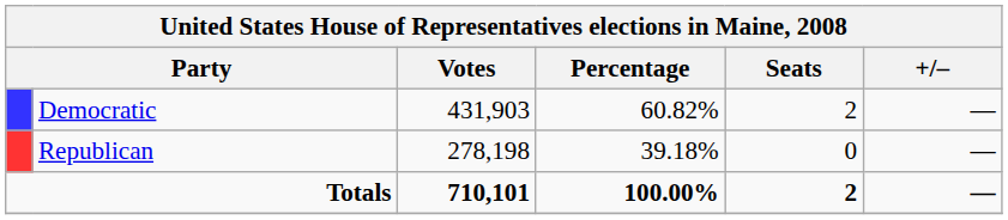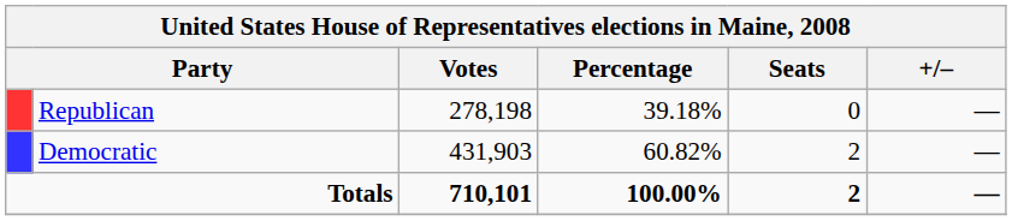 <table class="wikitable" style="font-size: 95%;">
 <tr>
 <th colspan="6">United States House of Representatives elections in Maine, 2008</th>
 </tr>
 <tr>
 <th colspan=2 style="width: 15em">Party</th>
 <th style="width: 5em">Votes</th>
 <th style="width: 7em">Percentage</th>
 <th style="width: 5em">Seats</th>
 <th style="width: 5em">+/–</th>
 </tr>
 <tr>
+<th style="background-color:#FF3333; width: 3px"></th>
+<td style="width: 130px"><a href='#'>Republican</a></td>
+<td align="right">278,198</td>
+<td align="right">39.18%</td>
+<td align="right">0</td>
+<td align="right">—</td>
+</tr>
+<tr>
 <th style="background-color:#3333FF; width: 3px"></th>
 <td style="width: 130px"><a href='#'>Democratic</a></td>
 <td align="right">431,903</td>
 <td align="right">60.82%</td>
 <td align="right">2</td>
-<td align="right">—</td>
-</tr>
-<tr>
-<th style="background-color:#FF3333; width: 3px"></th>
-<td style="width: 130px"><a href='#'>Republican</a></td>
-<td align="right">278,198</td>
-<td align="right">39.18%</td>
-<td align="right">0</td>
 <td align="right">—</td>
 </tr>
 <tr>
 <td colspan="2" align="right"><strong>Totals</strong></td>
 <td align="right"><strong>710,101</strong></td>
 <td align="right"><strong>100.00%</strong></td>
 <td align="right"><strong>2</strong></td>
 <td align="right"><strong>—</strong></td>
 </tr>
 <tr bgcolor="#EEEEEE">
 </tr>
 </table>
